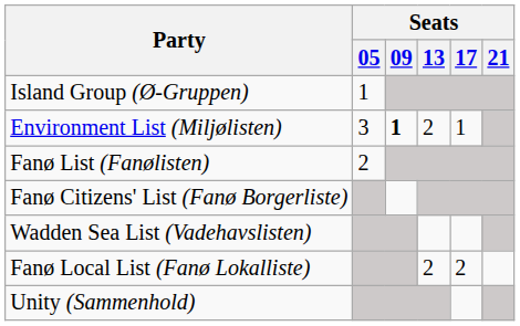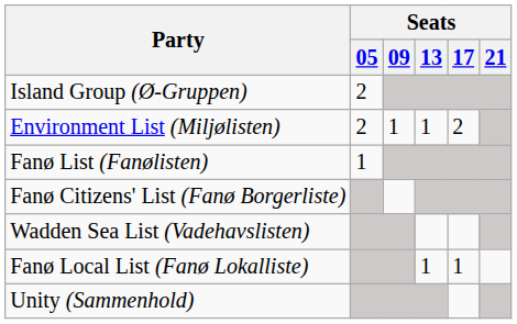 <table class="wikitable">
 <tr>
 <th rowspan=2>Party</th>
 <th colspan=11>Seats</th>
 </tr>
 <tr>
 <th><a href='#'>05</a></th>
 <th><a href='#'>09</a></th>
 <th><a href='#'>13</a></th>
 <th><a href='#'>17</a></th>
 <th><a href='#'>21</a></th>
 </tr>
 <tr>
 <td>Island Group <em>(Ø-Gruppen)</em></td>
-<td>1</td>
+<td>2</td>
 <td style="background:#CDC9C9;" colspan=4></td>
 </tr>
 <tr>
 <td><a href='#'>Environment List</a> <em>(Miljølisten)</em></td>
-<td>3</td>
-<td><strong>1</strong></td>
 <td>2</td>
 <td>1</td>
+<td>1</td>
+<td>2</td>
 <td style="background:#CDC9C9;"></td>
 </tr>
 <tr>
 <td>Fanø List <em>(Fanølisten)</em></td>
-<td>2</td>
+<td>1</td>
 <td style="background:#CDC9C9;" colspan=4></td>
 </tr>
 <tr>
 <td>Fanø Citizens' List <em>(Fanø Borgerliste)</em></td>
 <td style="background:#CDC9C9;"></td>
 <td></td>
 <td style="background:#CDC9C9;" colspan=3></td>
 </tr>
 <tr>
 <td>Wadden Sea List <em>(Vadehavslisten)</em></td>
 <td style="background:#CDC9C9;" colspan=2></td>
 <td></td>
 <td></td>
 <td style="background:#CDC9C9;"></td>
 </tr>
 <tr>
 <td>Fanø Local List <em>(Fanø Lokalliste)</em></td>
 <td style="background:#CDC9C9;" colspan="2"></td>
-<td>2</td>
-<td>2</td>
+<td>1</td>
+<td>1</td>
 <td></td>
 </tr>
 <tr>
 <td>Unity <em>(Sammenhold)</em></td>
 <td style="background:#CDC9C9;" colspan=3></td>
 <td></td>
 <td style="background:#CDC9C9;"></td>
 </tr>
 </table>
